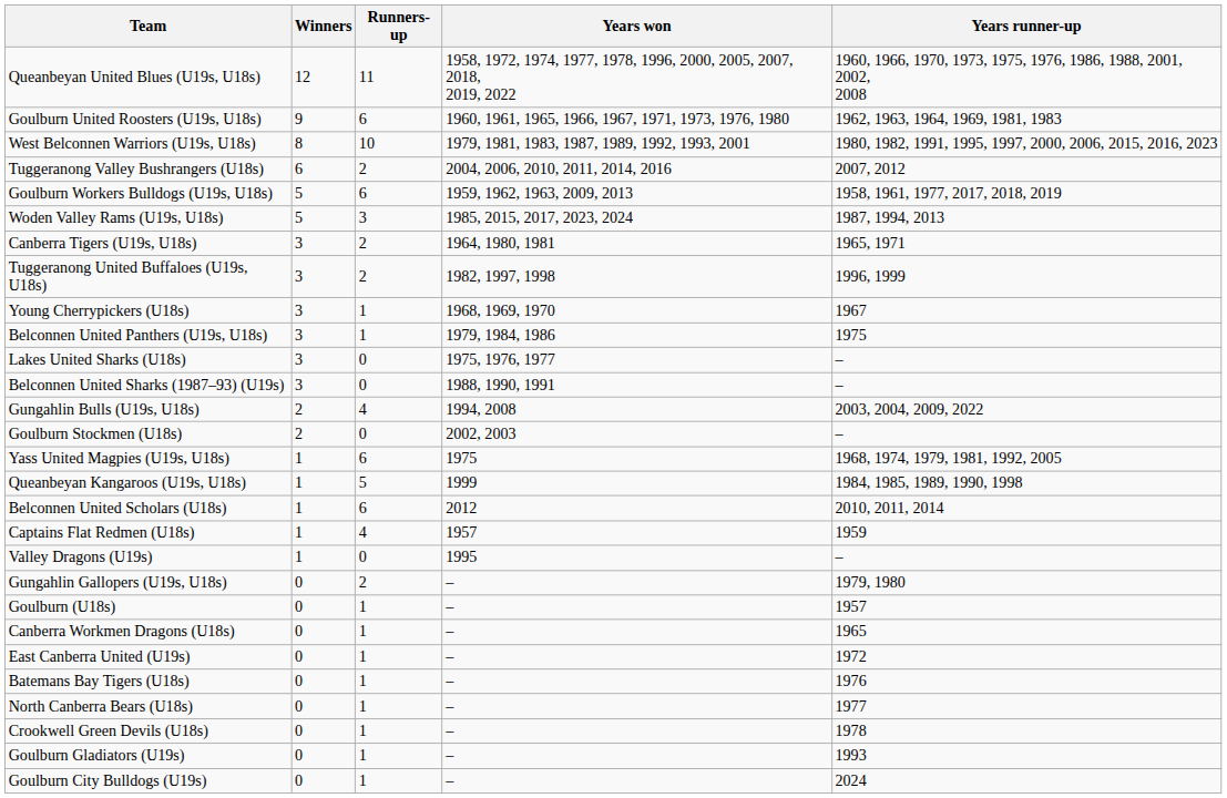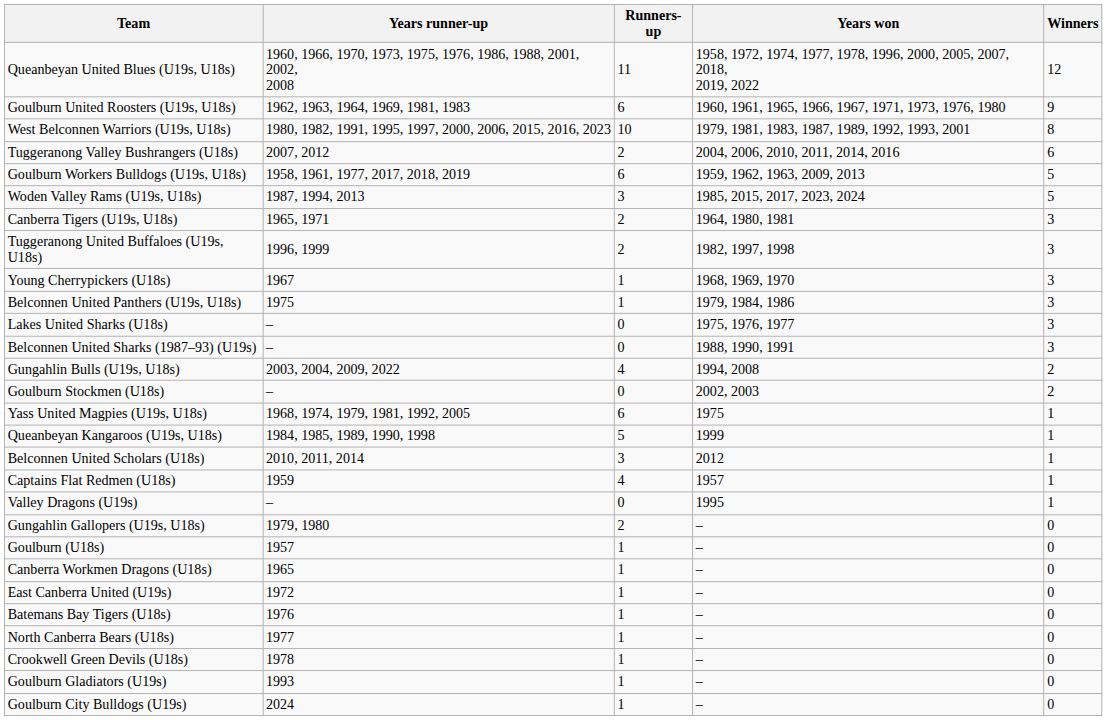 <table class="wikitable sortable">
 <tr>
 <th>Team</th>
-<th>Winners</th>
+<th>Years runner-up</th>
 <th>Runners-up</th>
 <th>Years won</th>
-<th>Years runner-up</th>
+<th>Winners</th>
 </tr>
 <tr>
 <td> Queanbeyan United Blues (U19s, U18s)</td>
-<td>12</td>
+<td>1960, 1966, 1970, 1973, 1975, 1976, 1986, 1988, 2001, 2002,<br>2008</td>
 <td>11</td>
 <td>1958, 1972, 1974, 1977, 1978, 1996, 2000, 2005, 2007, 2018,<br>2019, 2022</td>
-<td>1960, 1966, 1970, 1973, 1975, 1976, 1986, 1988, 2001, 2002,<br>2008</td>
+<td>12</td>
 </tr>
 <tr>
 <td> Goulburn United Roosters (U19s, U18s)</td>
-<td>9</td>
+<td>1962, 1963, 1964, 1969, 1981, 1983</td>
 <td>6</td>
 <td>1960, 1961, 1965, 1966, 1967, 1971, 1973, 1976, 1980</td>
-<td>1962, 1963, 1964, 1969, 1981, 1983</td>
+<td>9</td>
 </tr>
 <tr>
 <td> West Belconnen Warriors (U19s, U18s)</td>
-<td>8</td>
+<td>1980, 1982, 1991, 1995, 1997, 2000, 2006, 2015, 2016, 2023</td>
 <td>10</td>
 <td>1979, 1981, 1983, 1987, 1989, 1992, 1993, 2001</td>
-<td>1980, 1982, 1991, 1995, 1997, 2000, 2006, 2015, 2016, 2023</td>
+<td>8</td>
 </tr>
 <tr>
 <td> Tuggeranong Valley Bushrangers (U18s)</td>
-<td>6</td>
+<td>2007, 2012</td>
 <td>2</td>
 <td>2004, 2006, 2010, 2011, 2014, 2016</td>
-<td>2007, 2012</td>
+<td>6</td>
 </tr>
 <tr>
 <td> Goulburn Workers Bulldogs (U19s, U18s)</td>
-<td>5</td>
+<td>1958, 1961, 1977, 2017, 2018, 2019</td>
 <td>6</td>
 <td>1959, 1962, 1963, 2009, 2013</td>
-<td>1958, 1961, 1977, 2017, 2018, 2019</td>
+<td>5</td>
 </tr>
 <tr>
 <td> Woden Valley Rams (U19s, U18s)</td>
-<td>5</td>
+<td>1987, 1994, 2013</td>
 <td>3</td>
 <td>1985, 2015, 2017, 2023, 2024</td>
-<td>1987, 1994, 2013</td>
+<td>5</td>
 </tr>
 <tr>
 <td> Canberra Tigers (U19s, U18s)</td>
-<td>3</td>
+<td>1965, 1971</td>
 <td>2</td>
 <td>1964, 1980, 1981</td>
-<td>1965, 1971</td>
+<td>3</td>
 </tr>
 <tr>
 <td> Tuggeranong United Buffaloes (U19s, U18s)</td>
-<td>3</td>
+<td>1996, 1999</td>
 <td>2</td>
 <td>1982, 1997, 1998</td>
-<td>1996, 1999</td>
+<td>3</td>
 </tr>
 <tr>
 <td> Young Cherrypickers (U18s)</td>
-<td>3</td>
+<td>1967</td>
 <td>1</td>
 <td>1968, 1969, 1970</td>
-<td>1967</td>
+<td>3</td>
 </tr>
 <tr>
 <td> Belconnen United Panthers (U19s, U18s)</td>
-<td>3</td>
+<td>1975</td>
 <td>1</td>
 <td>1979, 1984, 1986</td>
-<td>1975</td>
+<td>3</td>
 </tr>
 <tr>
 <td> Lakes United Sharks (U18s)</td>
-<td>3</td>
+<td>–</td>
 <td>0</td>
 <td>1975, 1976, 1977</td>
-<td>–</td>
+<td>3</td>
 </tr>
 <tr>
 <td> Belconnen United Sharks (1987–93) (U19s)</td>
-<td>3</td>
+<td>–</td>
 <td>0</td>
 <td>1988, 1990, 1991</td>
-<td>–</td>
+<td>3</td>
 </tr>
 <tr>
 <td> Gungahlin Bulls (U19s, U18s)</td>
-<td>2</td>
+<td>2003, 2004, 2009, 2022</td>
 <td>4</td>
 <td>1994, 2008</td>
-<td>2003, 2004, 2009, 2022</td>
+<td>2</td>
 </tr>
 <tr>
 <td> Goulburn Stockmen (U18s)</td>
-<td>2</td>
+<td>–</td>
 <td>0</td>
 <td>2002, 2003</td>
-<td>–</td>
+<td>2</td>
 </tr>
 <tr>
 <td> Yass United Magpies (U19s, U18s)</td>
-<td>1</td>
+<td>1968, 1974, 1979, 1981, 1992, 2005</td>
 <td>6</td>
 <td>1975</td>
-<td>1968, 1974, 1979, 1981, 1992, 2005</td>
+<td>1</td>
 </tr>
 <tr>
 <td> Queanbeyan Kangaroos (U19s, U18s)</td>
-<td>1</td>
+<td>1984, 1985, 1989, 1990, 1998</td>
 <td>5</td>
 <td>1999</td>
-<td>1984, 1985, 1989, 1990, 1998</td>
+<td>1</td>
 </tr>
 <tr>
 <td> Belconnen United Scholars (U18s)</td>
+<td>2010, 2011, 2014</td>
+<td>3</td>
+<td>2012</td>
 <td>1</td>
-<td>6</td>
-<td>2012</td>
-<td>2010, 2011, 2014</td>
 </tr>
 <tr>
 <td> Captains Flat Redmen (U18s)</td>
-<td>1</td>
+<td>1959</td>
 <td>4</td>
 <td>1957</td>
-<td>1959</td>
+<td>1</td>
 </tr>
 <tr>
 <td> Valley Dragons (U19s)</td>
-<td>1</td>
+<td>–</td>
 <td>0</td>
 <td>1995</td>
-<td>–</td>
+<td>1</td>
 </tr>
 <tr>
 <td> Gungahlin Gallopers (U19s, U18s)</td>
-<td>0</td>
+<td>1979, 1980</td>
 <td>2</td>
 <td>–</td>
-<td>1979, 1980</td>
+<td>0</td>
 </tr>
 <tr>
 <td> Goulburn (U18s)</td>
-<td>0</td>
+<td>1957</td>
 <td>1</td>
 <td>–</td>
-<td>1957</td>
+<td>0</td>
 </tr>
 <tr>
 <td> Canberra Workmen Dragons (U18s)</td>
-<td>0</td>
+<td>1965</td>
 <td>1</td>
 <td>–</td>
-<td>1965</td>
+<td>0</td>
 </tr>
 <tr>
 <td> East Canberra United (U19s)</td>
-<td>0</td>
+<td>1972</td>
 <td>1</td>
 <td>–</td>
-<td>1972</td>
+<td>0</td>
 </tr>
 <tr>
 <td> Batemans Bay Tigers (U18s)</td>
-<td>0</td>
+<td>1976</td>
 <td>1</td>
 <td>–</td>
-<td>1976</td>
+<td>0</td>
 </tr>
 <tr>
 <td> North Canberra Bears (U18s)</td>
-<td>0</td>
+<td>1977</td>
 <td>1</td>
 <td>–</td>
-<td>1977</td>
+<td>0</td>
 </tr>
 <tr>
 <td> Crookwell Green Devils (U18s)</td>
-<td>0</td>
+<td>1978</td>
 <td>1</td>
 <td>–</td>
-<td>1978</td>
+<td>0</td>
 </tr>
 <tr>
 <td> Goulburn Gladiators (U19s)</td>
-<td>0</td>
+<td>1993</td>
 <td>1</td>
 <td>–</td>
-<td>1993</td>
+<td>0</td>
 </tr>
 <tr>
 <td> Goulburn City Bulldogs (U19s)</td>
-<td>0</td>
+<td>2024</td>
 <td>1</td>
 <td>–</td>
-<td>2024</td>
+<td>0</td>
 </tr>
 </table>
